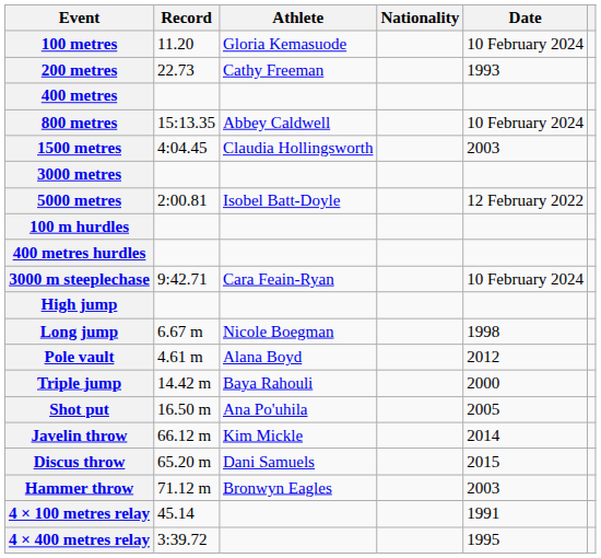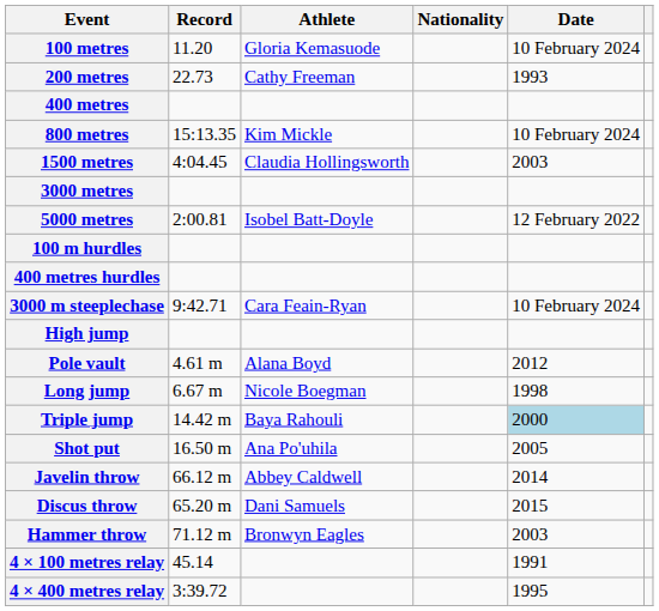 <table class="wikitable sticky-header defaultleft col5right plainrowheaders">
 <tr>
 <th scope="col">Event</th>
 <th scope="col">Record</th>
 <th scope="col">Athlete</th>
 <th scope="col">Nationality</th>
 <th scope="col">Date</th>
 <th scope="col"></th>
 </tr>
 <tr>
 <th scope="row"><a href='#'>100 metres</a></th>
 <td>11.20</td>
 <td><a href='#'>Gloria Kemasuode</a></td>
 <td></td>
 <td>10 February 2024</td>
 <td></td>
 </tr>
 <tr>
 <th scope="row"><a href='#'>200 metres</a></th>
 <td>22.73</td>
 <td><a href='#'>Cathy Freeman</a></td>
 <td></td>
 <td>1993</td>
 <td></td>
 </tr>
 <tr>
 <th scope="row"><a href='#'>400 metres</a></th>
 <td></td>
 <td></td>
 <td></td>
 <td></td>
 <td></td>
 </tr>
 <tr>
 <th scope="row"><a href='#'>800 metres</a></th>
 <td>15:13.35</td>
-<td><a href='#'>Abbey Caldwell</a></td>
+<td><a href='#'>Kim Mickle</a></td>
 <td></td>
 <td>10 February 2024</td>
 <td></td>
 </tr>
 <tr>
 <th scope="row"><a href='#'>1500 metres</a></th>
 <td>4:04.45</td>
 <td><a href='#'>Claudia Hollingsworth</a></td>
 <td></td>
 <td>2003</td>
 <td></td>
 </tr>
 <tr>
 <th scope="row"><a href='#'>3000 metres</a></th>
 <td></td>
 <td></td>
 <td></td>
 <td></td>
 <td></td>
 </tr>
 <tr>
 <th scope="row"><a href='#'>5000 metres</a></th>
 <td>2:00.81</td>
 <td><a href='#'>Isobel Batt-Doyle</a></td>
 <td></td>
 <td>12 February 2022</td>
 <td></td>
 </tr>
 <tr>
 <th scope="row"><a href='#'>100 m hurdles</a></th>
 <td></td>
 <td></td>
 <td></td>
 <td></td>
 <td></td>
 </tr>
 <tr>
 <th scope="row"><a href='#'>400 metres hurdles</a></th>
 <td></td>
 <td></td>
 <td></td>
 <td></td>
 <td></td>
 </tr>
 <tr>
 <th scope="row"><a href='#'>3000 m steeplechase</a></th>
 <td>9:42.71</td>
 <td><a href='#'>Cara Feain-Ryan</a></td>
 <td></td>
 <td>10 February 2024</td>
 <td></td>
 </tr>
 <tr>
 <th scope="row"><a href='#'>High jump</a></th>
 <td></td>
 <td></td>
 <td></td>
 <td></td>
 <td></td>
 </tr>
 <tr>
+<th scope="row"><a href='#'>Pole vault</a></th>
+<td>4.61 m</td>
+<td><a href='#'>Alana Boyd</a></td>
+<td></td>
+<td>2012</td>
+<td></td>
+</tr>
+<tr>
 <th scope="row"><a href='#'>Long jump</a></th>
 <td>6.67 m</td>
 <td><a href='#'>Nicole Boegman</a></td>
 <td></td>
 <td>1998</td>
 <td></td>
 </tr>
 <tr>
-<th scope="row"><a href='#'>Pole vault</a></th>
-<td>4.61 m</td>
-<td><a href='#'>Alana Boyd</a></td>
-<td></td>
-<td>2012</td>
-<td></td>
-</tr>
-<tr>
 <th scope="row"><a href='#'>Triple jump</a></th>
 <td>14.42 m</td>
 <td><a href='#'>Baya Rahouli</a></td>
 <td></td>
-<td>2000</td>
+<td style="background: lightblue;">2000</td>
 <td></td>
 </tr>
 <tr>
 <th scope="row"><a href='#'>Shot put</a></th>
 <td>16.50 m</td>
 <td><a href='#'>Ana Po'uhila</a></td>
 <td></td>
 <td>2005</td>
 <td></td>
 </tr>
 <tr>
 <th scope="row"><a href='#'>Javelin throw</a></th>
 <td>66.12 m</td>
-<td><a href='#'>Kim Mickle</a></td>
+<td><a href='#'>Abbey Caldwell</a></td>
 <td></td>
 <td>2014</td>
 <td></td>
 </tr>
 <tr>
 <th scope="row"><a href='#'>Discus throw</a></th>
 <td>65.20 m</td>
 <td><a href='#'>Dani Samuels</a></td>
 <td></td>
 <td>2015</td>
 <td></td>
 </tr>
 <tr>
 <th scope="row"><a href='#'>Hammer throw</a></th>
 <td>71.12 m</td>
 <td><a href='#'>Bronwyn Eagles</a></td>
 <td></td>
 <td>2003</td>
 <td></td>
 </tr>
 <tr>
 <th scope="row"><a href='#'>4 × 100 metres relay</a></th>
 <td>45.14</td>
 <td></td>
 <td></td>
 <td>1991</td>
 <td></td>
 </tr>
 <tr>
 <th scope="row"><a href='#'>4 × 400 metres relay</a></th>
 <td>3:39.72</td>
 <td></td>
 <td></td>
 <td>1995</td>
 <td></td>
 </tr>
 </table>
